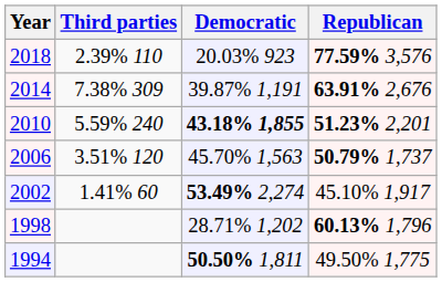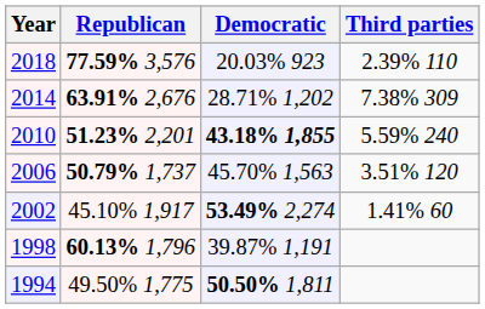 <table class="wikitable"  style="float:left; font-size:95%;">
 <tr style="background:lightgrey;">
 <th>Year</th>
+<th><a href='#'>Republican</a></th>
+<th><a href='#'>Democratic</a></th>
 <th><a href='#'>Third parties</a></th>
-<th><a href='#'>Democratic</a></th>
-<th><a href='#'>Republican</a></th>
 </tr>
 <tr>
 <td style="text-align:center; background:#fff3f3;"><a href='#'>2018</a></td>
+<td style="text-align:center; background:#fff3f3;"><strong>77.59%</strong> <em>3,576</em></td>
+<td style="text-align:center; background:#f0f0ff;">20.03% <em>923</em></td>
 <td style="text-align:center;">2.39% <em>110</em></td>
-<td style="text-align:center; background:#f0f0ff;">20.03% <em>923</em></td>
-<td style="text-align:center; background:#fff3f3;"><strong>77.59%</strong> <em>3,576</em></td>
 </tr>
 <tr>
 <td style="text-align:center; background:#fff3f3;"><a href='#'>2014</a></td>
+<td style="text-align:center; background:#fff3f3;"><strong>63.91%</strong> <em>2,676</em></td>
+<td style="text-align:center; background:#f0f0ff;">28.71% <em>1,202</em></td>
 <td style="text-align:center;">7.38% <em>309</em></td>
-<td style="text-align:center; background:#f0f0ff;">39.87% <em>1,191</em></td>
-<td style="text-align:center; background:#fff3f3;"><strong>63.91%</strong> <em>2,676</em></td>
 </tr>
 <tr>
 <td style="text-align:center; background:#fff3f3;"><a href='#'>2010</a></td>
+<td style="text-align:center; background:#fff3f3;"><strong>51.23%</strong> <em>2,201</em></td>
+<td style="text-align:center; background:#f0f0ff;"><strong>43.18% <em>1,855</em></strong></td>
 <td style="text-align:center;">5.59% <em>240</em></td>
-<td style="text-align:center; background:#f0f0ff;"><strong>43.18% <em>1,855</em></strong></td>
-<td style="text-align:center; background:#fff3f3;"><strong>51.23%</strong> <em>2,201</em></td>
 </tr>
 <tr>
 <td style="text-align:center; background:#fff3f3;"><a href='#'>2006</a></td>
+<td style="text-align:center; background:#fff3f3;"><strong>50.79%</strong> <em>1,737</em></td>
+<td style="text-align:center; background:#f0f0ff;">45.70% <em>1,563</em></td>
 <td style="text-align:center;">3.51% <em>120</em></td>
-<td style="text-align:center; background:#f0f0ff;">45.70% <em>1,563</em></td>
-<td style="text-align:center; background:#fff3f3;"><strong>50.79%</strong> <em>1,737</em></td>
 </tr>
 <tr>
 <td style="text-align:center; background:#f0f0ff;"><a href='#'>2002</a></td>
+<td style="text-align:center; background:#fff3f3;">45.10% <em>1,917</em></td>
+<td style="text-align:center; background:#f0f0ff;"><strong>53.49%</strong> <em>2,274</em></td>
 <td style="text-align:center;">1.41% <em>60</em></td>
-<td style="text-align:center; background:#f0f0ff;"><strong>53.49%</strong> <em>2,274</em></td>
-<td style="text-align:center; background:#fff3f3;">45.10% <em>1,917</em></td>
 </tr>
 <tr>
 <td style="text-align:center; background:#fff3f3;"><a href='#'>1998</a></td>
+<td style="text-align:center; background:#fff3f3;"><strong>60.13%</strong> <em>1,796</em></td>
+<td style="text-align:center; background:#f0f0ff;">39.87% <em>1,191</em></td>
 <td style="text-align:center;"></td>
-<td style="text-align:center; background:#f0f0ff;">28.71% <em>1,202</em></td>
-<td style="text-align:center; background:#fff3f3;"><strong>60.13%</strong> <em>1,796</em></td>
 </tr>
 <tr>
 <td style="text-align:center; background:#f0f0ff;"><a href='#'>1994</a></td>
+<td style="text-align:center; background:#fff3f3;">49.50% <em>1,775</em></td>
+<td style="text-align:center; background:#f0f0ff;"><strong>50.50%</strong> <em>1,811</em></td>
 <td style="text-align:center;"></td>
-<td style="text-align:center; background:#f0f0ff;"><strong>50.50%</strong> <em>1,811</em></td>
-<td style="text-align:center; background:#fff3f3;">49.50% <em>1,775</em></td>
 </tr>
 </table>
